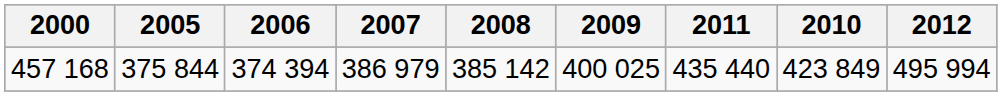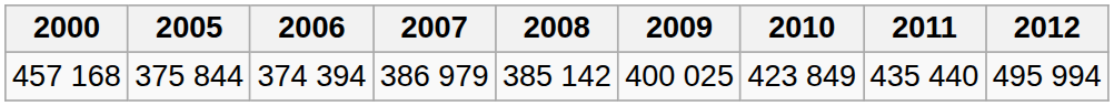 <table class="wikitable">
 <tr>
 <th>2000</th>
 <th>2005</th>
 <th>2006</th>
 <th>2007</th>
 <th>2008</th>
 <th>2009</th>
+<th>2010</th>
 <th>2011</th>
-<th>2010</th>
 <th>2012</th>
 </tr>
 <tr>
 <td>457 168</td>
 <td>375 844</td>
 <td>374 394</td>
 <td>386 979</td>
 <td>385 142</td>
 <td>400 025</td>
+<td>423 849</td>
 <td>435 440</td>
-<td>423 849</td>
 <td>495 994</td>
 </tr>
 </table>
